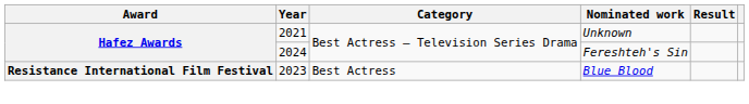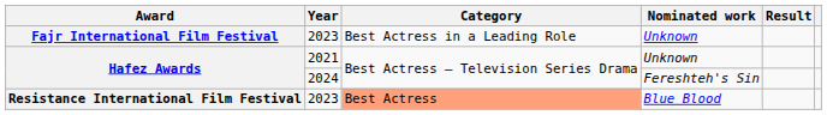 <table class="wikitable sortable plainrowheaders">
 <tr>
 <th scope="col">Award</th>
 <th scope="col">Year</th>
 <th scope="col">Category</th>
 <th scope="col">Nominated work</th>
 <th scope="col">Result</th>
 <th scope="col" class="unsortable"></th>
+</tr>
+<tr>
+<th scope="row"><a href='#'>Fajr International Film Festival</a></th>
+<td>2023</td>
+<td>Best Actress in a Leading Role</td>
+<td><em><a href='#'>Unknown</a></em></td>
+<td></td>
+<td></td>
 </tr>
 <tr>
 <th rowspan="2" scope="row"><a href='#'>Hafez Awards</a></th>
 <td>2021</td>
 <td rowspan="2">Best Actress – Television Series Drama</td>
 <td><em>Unknown</em></td>
 <td></td>
 <td></td>
 </tr>
 <tr>
 <td>2024</td>
 <td><em>Fereshteh's Sin</em></td>
 <td></td>
 <td></td>
 </tr>
 <tr>
 <th scope="row">Resistance International Film Festival</th>
 <td>2023</td>
-<td>Best Actress</td>
+<td style="background: lightsalmon;">Best Actress</td>
 <td><a href='#'><em>Blue Blood</em></a></td>
 <td></td>
 <td></td>
 </tr>
 </table>
